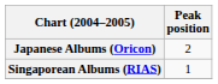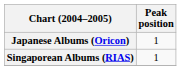 <table class="wikitable plainrowheaders">
 <tr>
 <th>Chart (2004–2005)</th>
 <th>Peak<br>position</th>
 </tr>
 <tr>
 <th scope="row">Japanese Albums (<a href='#'>Oricon</a>)</th>
-<td style="text-align:center;">2</td>
+<td style="text-align:center;">1</td>
 </tr>
 <tr>
 <th scope="row">Singaporean Albums (<a href='#'>RIAS</a>)</th>
 <td align="center">1</td>
 </tr>
 <tr>
 </tr>
 </table>
